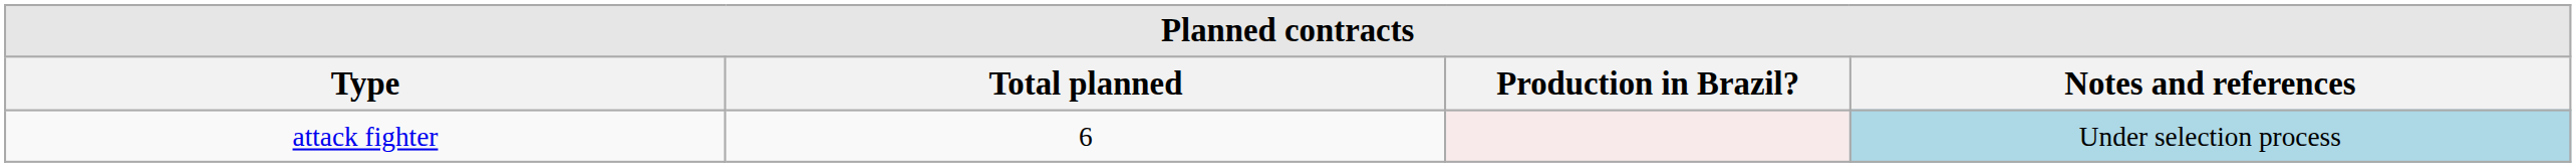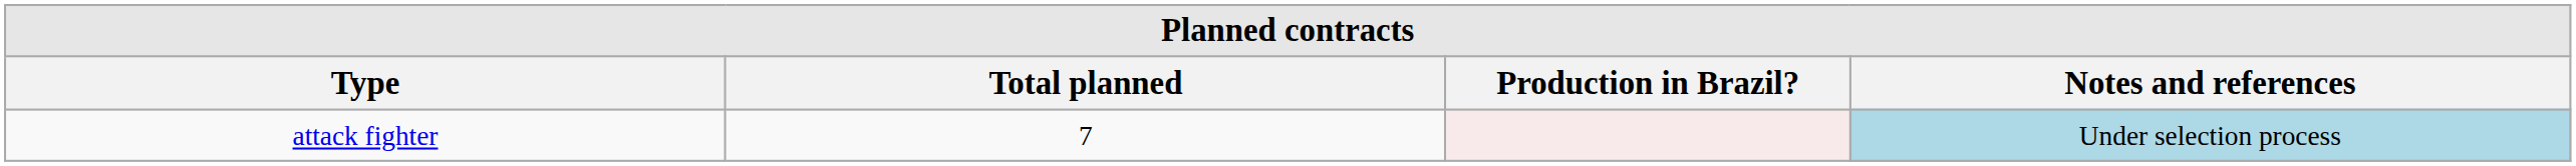 <table class="wikitable" style="text-align:center;">
 <tr>
 <th colspan="6" style="background: #E6E6E6;">Planned contracts</th>
 </tr>
 <tr>
 <th style="text-align:center; width:10%;">Type</th>
 <th style="text-align:center; width:10%;">Total planned</th>
 <th style="text-align:center; width:5%;">Production in Brazil?</th>
 <th style="text-align:center; width:10%;">Notes and references</th>
 </tr>
 <tr>
 <td><small><a href='#'>attack fighter</a></small></td>
-<td><small>6</small></td>
+<td><small>7</small></td>
 <td style="background:#f8eaea"></td>
 <td style="background: lightblue;"><small>Under selection process</small></td>
 </tr>
 </table>
